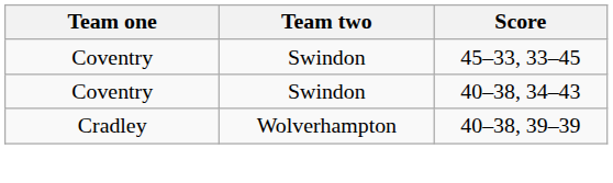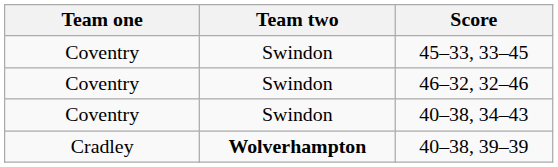 <table class="wikitable" style="text-align: center">
 <tr>
 <th width=150>Team one</th>
 <th width=150>Team two</th>
 <th width=120>Score</th>
 </tr>
 <tr>
 <td>Coventry</td>
 <td>Swindon</td>
 <td>45–33, 33–45</td>
 </tr>
 <tr>
 <td>Coventry</td>
 <td>Swindon</td>
+<td>46–32, 32–46</td>
+</tr>
+<tr>
+<td>Coventry</td>
+<td>Swindon</td>
 <td>40–38, 34–43</td>
 </tr>
 <tr>
 <td>Cradley</td>
-<td>Wolverhampton</td>
+<td><strong>Wolverhampton</strong></td>
 <td>40–38, 39–39</td>
 </tr>
 </table>
